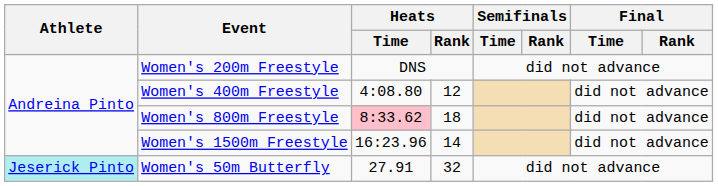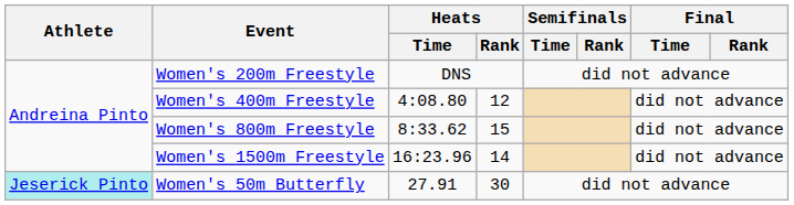 <table class=wikitable style="font-size:90%">
 <tr>
 <th rowspan="2">Athlete</th>
 <th rowspan="2">Event</th>
 <th colspan="2">Heats</th>
 <th colspan="2">Semifinals</th>
 <th colspan="2">Final</th>
 </tr>
 <tr>
 <th>Time</th>
 <th>Rank</th>
 <th>Time</th>
 <th>Rank</th>
 <th>Time</th>
 <th>Rank</th>
 </tr>
 <tr>
 <td rowspan="4"><a href='#'>Andreina Pinto</a></td>
 <td><a href='#'>Women's 200m Freestyle</a></td>
 <td align=center colspan=2>DNS</td>
 <td align=center colspan=4>did not advance</td>
 </tr>
 <tr>
 <td><a href='#'>Women's 400m Freestyle</a></td>
 <td align=center>4:08.80</td>
 <td align=center>12</td>
 <td colspan= 2 bgcolor="wheat"></td>
 <td align=center colspan=2>did not advance</td>
 </tr>
 <tr>
 <td><a href='#'>Women's 800m Freestyle</a></td>
-<td align=center style="background: pink;">8:33.62</td>
-<td align=center>18</td>
+<td align=center>8:33.62</td>
+<td align=center>15</td>
 <td colspan= 2 bgcolor="wheat"></td>
 <td align=center colspan=2>did not advance</td>
 </tr>
 <tr>
 <td><a href='#'>Women's 1500m Freestyle</a></td>
 <td align=center>16:23.96</td>
 <td align=center>14</td>
 <td colspan= 2 bgcolor="wheat"></td>
 <td align=center colspan=2>did not advance</td>
 </tr>
 <tr>
 <td rowspan="1" style="background: paleturquoise;"><a href='#'>Jeserick Pinto</a></td>
 <td><a href='#'>Women's 50m Butterfly</a></td>
 <td align=center>27.91</td>
-<td align=center>32</td>
+<td align=center>30</td>
 <td align=center colspan=4>did not advance</td>
 </tr>
 </table>
